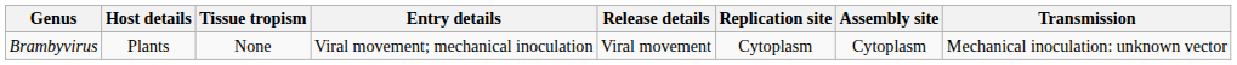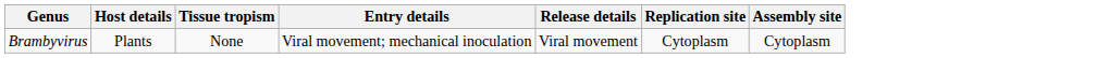 <table class="wikitable sortable" style="text-align:center">
 <tr>
 <th>Genus</th>
 <th>Host details</th>
 <th>Tissue tropism</th>
 <th>Entry details</th>
 <th>Release details</th>
 <th>Replication site</th>
 <th>Assembly site</th>
-<th>Transmission</th>
 </tr>
 <tr>
 <td><em>Brambyvirus</em></td>
 <td>Plants</td>
 <td>None</td>
 <td>Viral movement; mechanical inoculation</td>
 <td>Viral movement</td>
 <td>Cytoplasm</td>
 <td>Cytoplasm</td>
-<td>Mechanical inoculation: unknown vector</td>
 </tr>
 </table>
